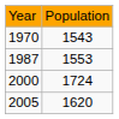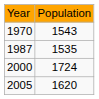 <table class="wikitable">
 <tr bgcolor="orange">
 <td>Year</td>
 <td>Population</td>
 </tr>
 <tr>
 <td>1970</td>
 <td align=center>1543</td>
 </tr>
 <tr>
 <td>1987</td>
-<td align=center>1553</td>
+<td align=center>1535</td>
 </tr>
 <tr>
 <td>2000</td>
 <td align=center>1724</td>
 </tr>
 <tr>
 <td>2005</td>
 <td align=center>1620</td>
 </tr>
 </table>
